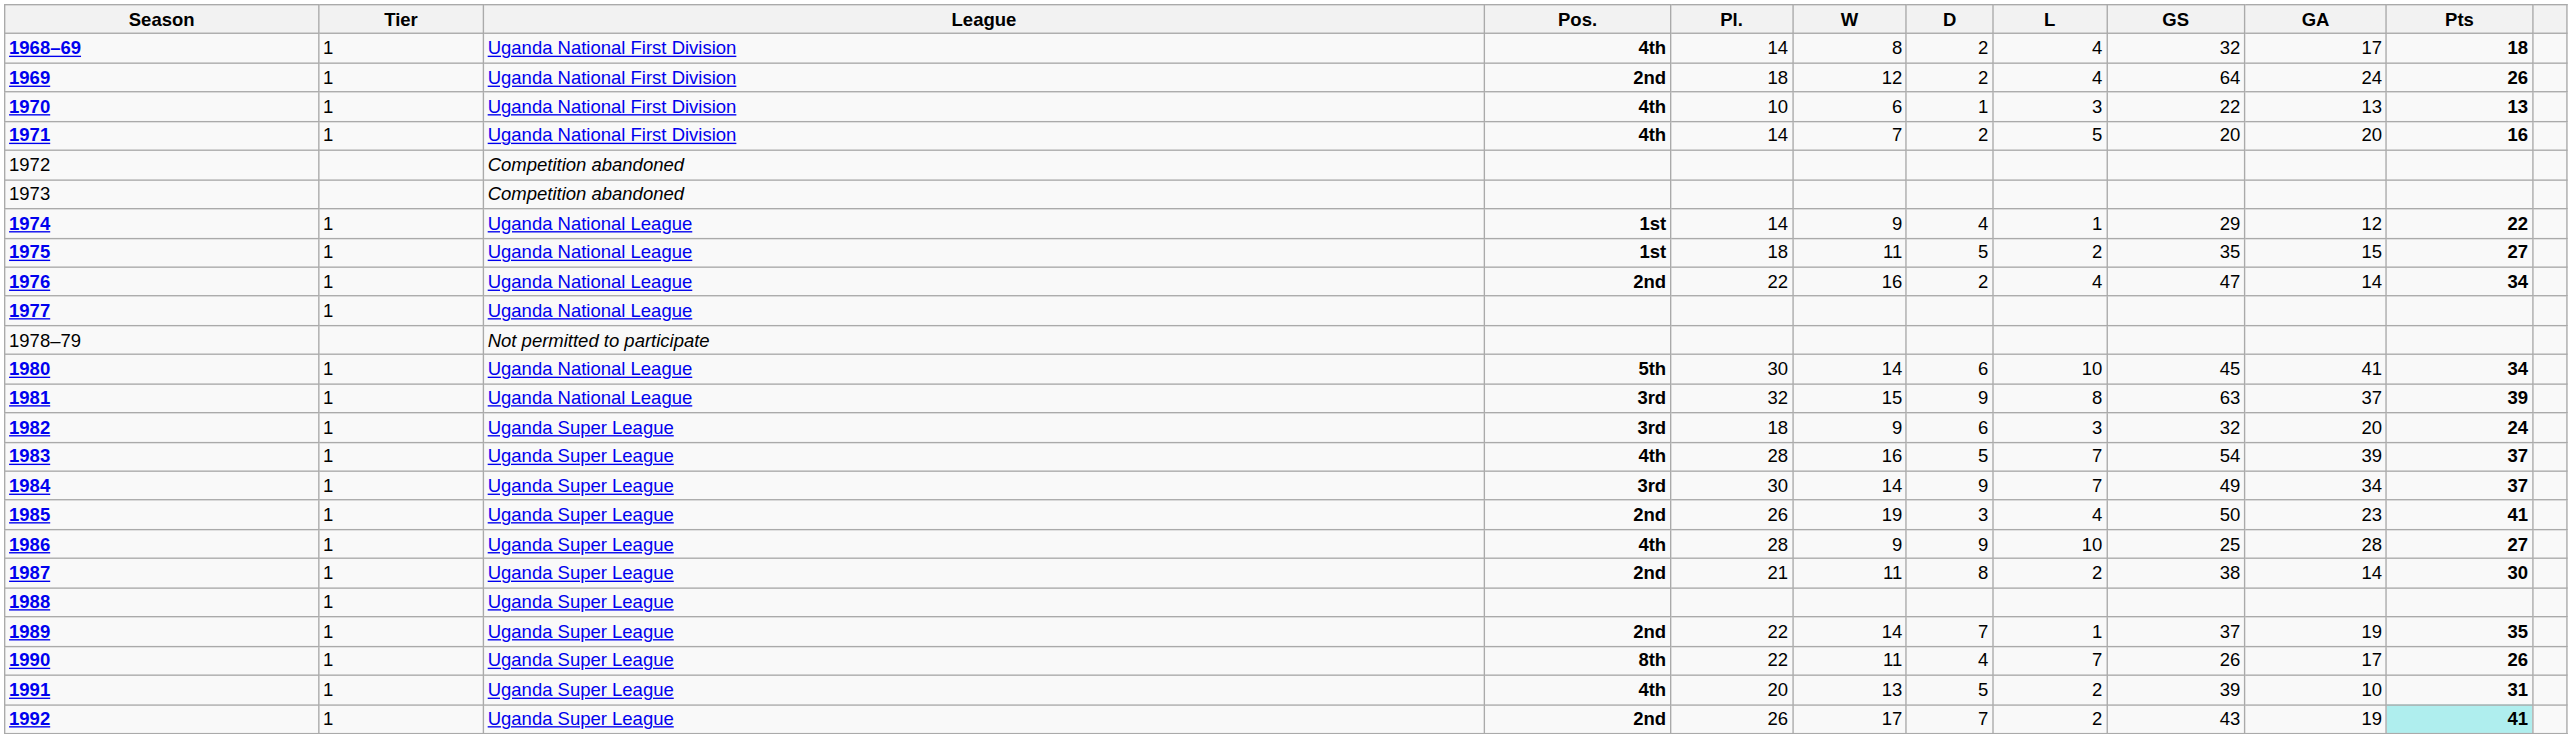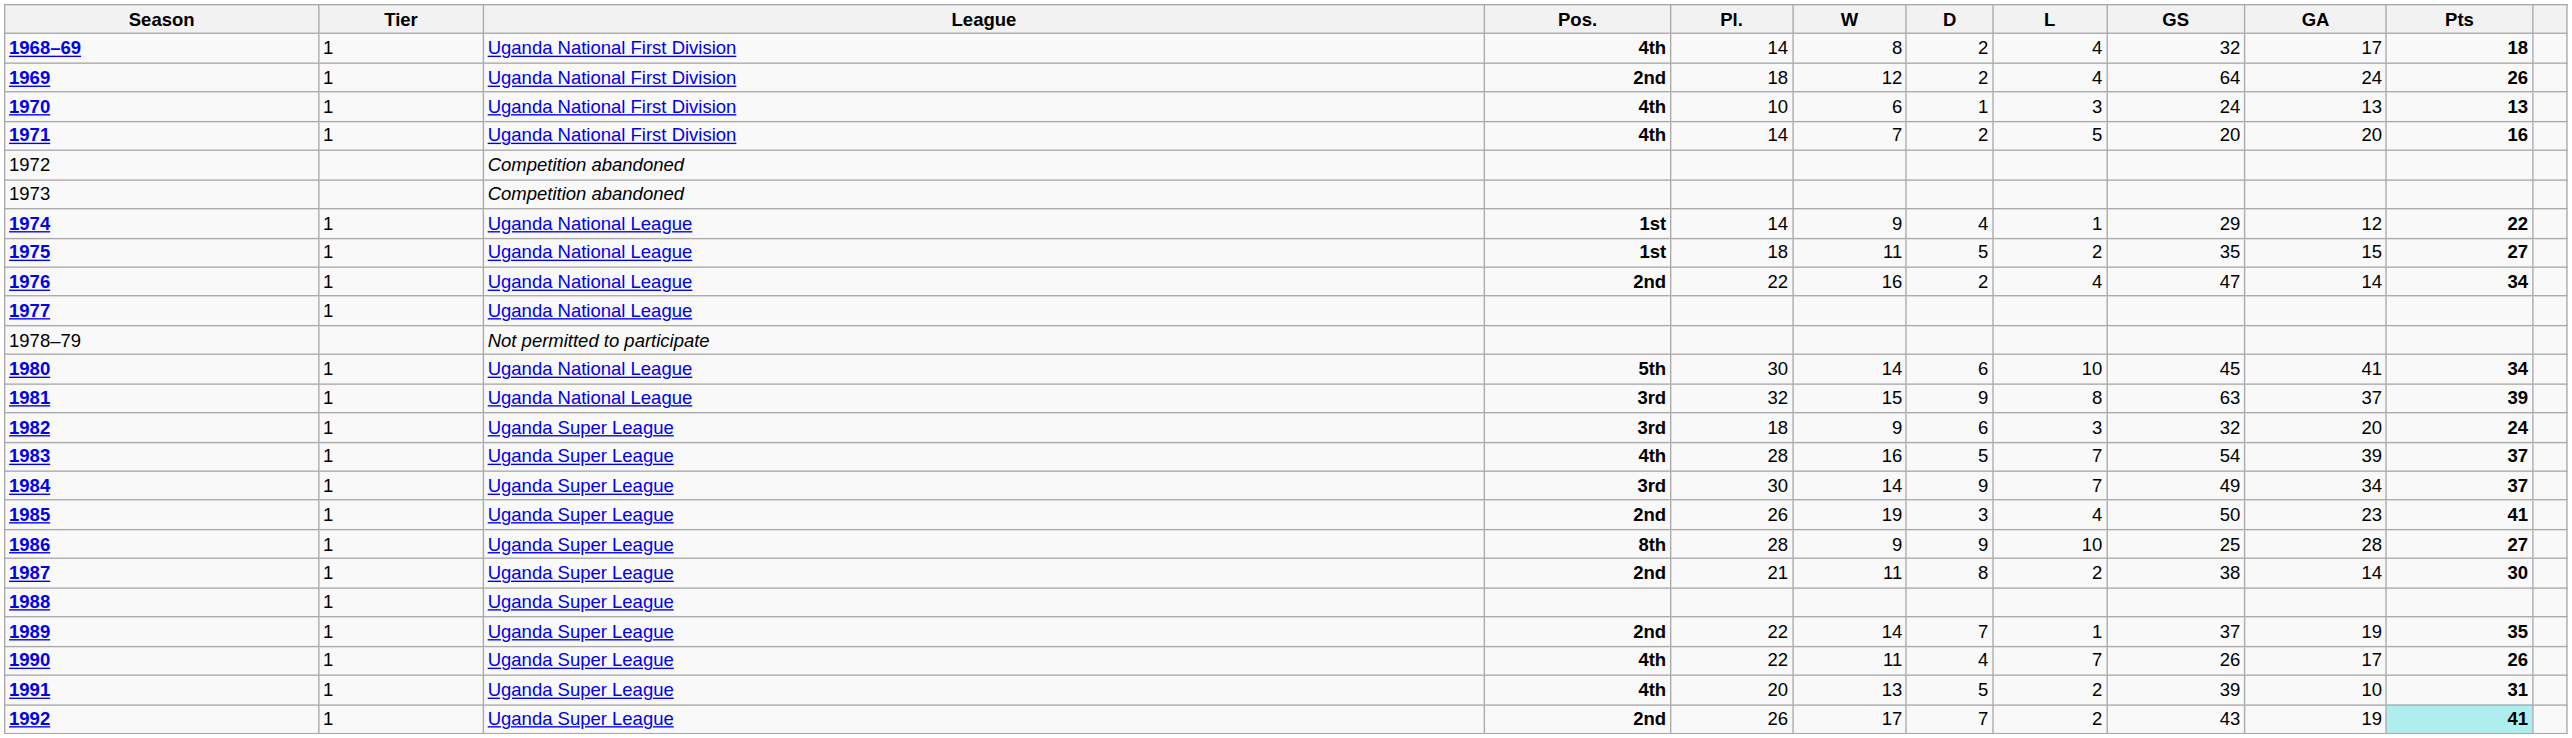 <table class="wikitable" style="width:95%; font-size:85%">
 <tr bgcolor="#efefef">
 <th>Season</th>
 <th>Tier</th>
 <th>League</th>
 <th>Pos.</th>
 <th>Pl.</th>
 <th>W</th>
 <th>D</th>
 <th>L</th>
 <th>GS</th>
 <th>GA</th>
 <th>Pts</th>
 <th></th>
 </tr>
 <tr>
 <td><strong><a href='#'>1968–69</a></strong></td>
 <td>1</td>
 <td><a href='#'>Uganda National First Division</a></td>
 <td align=right><strong>4th</strong></td>
 <td align=right>14</td>
 <td align=right>8</td>
 <td align=right>2</td>
 <td align=right>4</td>
 <td align=right>32</td>
 <td align=right>17</td>
 <td align=right><strong>18</strong></td>
 <td></td>
 </tr>
 <tr>
 <td><strong><a href='#'>1969</a></strong></td>
 <td>1</td>
 <td><a href='#'>Uganda National First Division</a></td>
 <td align=right><strong>2nd</strong></td>
 <td align=right>18</td>
 <td align=right>12</td>
 <td align=right>2</td>
 <td align=right>4</td>
 <td align=right>64</td>
 <td align=right>24</td>
 <td align=right><strong>26</strong></td>
 <td></td>
 </tr>
 <tr>
 <td><strong><a href='#'>1970</a></strong></td>
 <td>1</td>
 <td><a href='#'>Uganda National First Division</a></td>
 <td align=right><strong>4th</strong></td>
 <td align=right>10</td>
 <td align=right>6</td>
 <td align=right>1</td>
 <td align=right>3</td>
-<td align=right>22</td>
+<td align=right>24</td>
 <td align=right>13</td>
 <td align=right><strong>13</strong></td>
 <td></td>
 </tr>
 <tr>
 <td><strong><a href='#'>1971</a></strong></td>
 <td>1</td>
 <td><a href='#'>Uganda National First Division</a></td>
 <td align=right><strong>4th</strong></td>
 <td align=right>14</td>
 <td align=right>7</td>
 <td align=right>2</td>
 <td align=right>5</td>
 <td align=right>20</td>
 <td align=right>20</td>
 <td align=right><strong>16</strong></td>
 <td></td>
 </tr>
 <tr>
 <td><span>1972</span></td>
 <td></td>
 <td><em>Competition abandoned</em></td>
 <td align=right></td>
 <td align=right></td>
 <td align=right></td>
 <td align=right></td>
 <td align=right></td>
 <td align=right></td>
 <td align=right></td>
 <td align=right></td>
 <td></td>
 </tr>
 <tr>
 <td><span>1973</span></td>
 <td></td>
 <td><em>Competition abandoned</em></td>
 <td align=right></td>
 <td align=right></td>
 <td align=right></td>
 <td align=right></td>
 <td align=right></td>
 <td align=right></td>
 <td align=right></td>
 <td align=right></td>
 <td></td>
 </tr>
 <tr>
 <td><strong><a href='#'>1974</a></strong></td>
 <td>1</td>
 <td><a href='#'>Uganda National League</a></td>
 <td align=right><strong>1st</strong></td>
 <td align=right>14</td>
 <td align=right>9</td>
 <td align=right>4</td>
 <td align=right>1</td>
 <td align=right>29</td>
 <td align=right>12</td>
 <td align=right><strong>22</strong></td>
 <td></td>
 </tr>
 <tr>
 <td><strong><a href='#'>1975</a></strong></td>
 <td>1</td>
 <td><a href='#'>Uganda National League</a></td>
 <td align=right><strong>1st</strong></td>
 <td align=right>18</td>
 <td align=right>11</td>
 <td align=right>5</td>
 <td align=right>2</td>
 <td align=right>35</td>
 <td align=right>15</td>
 <td align=right><strong>27</strong></td>
 <td></td>
 </tr>
 <tr>
 <td><strong><a href='#'>1976</a></strong></td>
 <td>1</td>
 <td><a href='#'>Uganda National League</a></td>
 <td align=right><strong>2nd</strong></td>
 <td align=right>22</td>
 <td align=right>16</td>
 <td align=right>2</td>
 <td align=right>4</td>
 <td align=right>47</td>
 <td align=right>14</td>
 <td align=right><strong>34</strong></td>
 <td></td>
 </tr>
 <tr>
 <td><strong><a href='#'>1977</a></strong></td>
 <td>1</td>
 <td><a href='#'>Uganda National League</a></td>
 <td align=right></td>
 <td align=right></td>
 <td align=right></td>
 <td align=right></td>
 <td align=right></td>
 <td align=right></td>
 <td align=right></td>
 <td align=right></td>
 <td></td>
 </tr>
 <tr>
 <td><span>1978–79</span></td>
 <td></td>
 <td><span><em>Not permitted to participate</em></span></td>
 <td align=right></td>
 <td align=right></td>
 <td align=right></td>
 <td align=right></td>
 <td align=right></td>
 <td align=right></td>
 <td align=right></td>
 <td align=right></td>
 <td></td>
 </tr>
 <tr>
 <td><strong><a href='#'>1980</a></strong></td>
 <td>1</td>
 <td><a href='#'>Uganda National League</a></td>
 <td align=right><strong>5th</strong></td>
 <td align=right>30</td>
 <td align=right>14</td>
 <td align=right>6</td>
 <td align=right>10</td>
 <td align=right>45</td>
 <td align=right>41</td>
 <td align=right><strong>34</strong></td>
 <td></td>
 </tr>
 <tr>
 <td><strong><a href='#'>1981</a></strong></td>
 <td>1</td>
 <td><a href='#'>Uganda National League</a></td>
 <td align=right><strong>3rd</strong></td>
 <td align=right>32</td>
 <td align=right>15</td>
 <td align=right>9</td>
 <td align=right>8</td>
 <td align=right>63</td>
 <td align=right>37</td>
 <td align=right><strong>39</strong></td>
 <td></td>
 </tr>
 <tr>
 <td><strong><a href='#'>1982</a></strong></td>
 <td>1</td>
 <td><a href='#'>Uganda Super League</a></td>
 <td align=right><strong>3rd</strong></td>
 <td align=right>18</td>
 <td align=right>9</td>
 <td align=right>6</td>
 <td align=right>3</td>
 <td align=right>32</td>
 <td align=right>20</td>
 <td align=right><strong>24</strong></td>
 <td></td>
 </tr>
 <tr>
 <td><strong><a href='#'>1983</a></strong></td>
 <td>1</td>
 <td><a href='#'>Uganda Super League</a></td>
 <td align=right><strong>4th</strong></td>
 <td align=right>28</td>
 <td align=right>16</td>
 <td align=right>5</td>
 <td align=right>7</td>
 <td align=right>54</td>
 <td align=right>39</td>
 <td align=right><strong>37</strong></td>
 <td></td>
 </tr>
 <tr>
 <td><strong><a href='#'>1984</a></strong></td>
 <td>1</td>
 <td><a href='#'>Uganda Super League</a></td>
 <td align=right><strong>3rd</strong></td>
 <td align=right>30</td>
 <td align=right>14</td>
 <td align=right>9</td>
 <td align=right>7</td>
 <td align=right>49</td>
 <td align=right>34</td>
 <td align=right><strong>37</strong></td>
 <td></td>
 </tr>
 <tr>
 <td><strong><a href='#'>1985</a></strong></td>
 <td>1</td>
 <td><a href='#'>Uganda Super League</a></td>
 <td align=right><strong>2nd</strong></td>
 <td align=right>26</td>
 <td align=right>19</td>
 <td align=right>3</td>
 <td align=right>4</td>
 <td align=right>50</td>
 <td align=right>23</td>
 <td align=right><strong>41</strong></td>
 <td></td>
 </tr>
 <tr>
 <td><strong><a href='#'>1986</a></strong></td>
 <td>1</td>
 <td><a href='#'>Uganda Super League</a></td>
-<td align=right><strong>4th</strong></td>
+<td align=right><strong>8th</strong></td>
 <td align=right>28</td>
 <td align=right>9</td>
 <td align=right>9</td>
 <td align=right>10</td>
 <td align=right>25</td>
 <td align=right>28</td>
 <td align=right><strong>27</strong></td>
 <td></td>
 </tr>
 <tr>
 <td><strong><a href='#'>1987</a></strong></td>
 <td>1</td>
 <td><a href='#'>Uganda Super League</a></td>
 <td align=right><strong>2nd</strong></td>
 <td align=right>21</td>
 <td align=right>11</td>
 <td align=right>8</td>
 <td align=right>2</td>
 <td align=right>38</td>
 <td align=right>14</td>
 <td align=right><strong>30</strong></td>
 <td></td>
 </tr>
 <tr>
 <td><strong><a href='#'>1988</a></strong></td>
 <td>1</td>
 <td><a href='#'>Uganda Super League</a></td>
 <td align=right></td>
 <td align=right></td>
 <td align=right></td>
 <td align=right></td>
 <td align=right></td>
 <td align=right></td>
 <td align=right></td>
 <td align=right></td>
 <td></td>
 </tr>
 <tr>
 <td><strong><a href='#'>1989</a></strong></td>
 <td>1</td>
 <td><a href='#'>Uganda Super League</a></td>
 <td align=right><strong>2nd</strong></td>
 <td align=right>22</td>
 <td align=right>14</td>
 <td align=right>7</td>
 <td align=right>1</td>
 <td align=right>37</td>
 <td align=right>19</td>
 <td align=right><strong>35</strong></td>
 <td></td>
 </tr>
 <tr>
 <td><strong><a href='#'>1990</a></strong></td>
 <td>1</td>
 <td><a href='#'>Uganda Super League</a></td>
-<td align=right><strong>8th</strong></td>
+<td align=right><strong>4th</strong></td>
 <td align=right>22</td>
 <td align=right>11</td>
 <td align=right>4</td>
 <td align=right>7</td>
 <td align=right>26</td>
 <td align=right>17</td>
 <td align=right><strong>26</strong></td>
 <td></td>
 </tr>
 <tr>
 <td><strong><a href='#'>1991</a></strong></td>
 <td>1</td>
 <td><a href='#'>Uganda Super League</a></td>
 <td align=right><strong>4th</strong></td>
 <td align=right>20</td>
 <td align=right>13</td>
 <td align=right>5</td>
 <td align=right>2</td>
 <td align=right>39</td>
 <td align=right>10</td>
 <td align=right><strong>31</strong></td>
 <td></td>
 </tr>
 <tr>
 <td><strong><a href='#'>1992</a></strong></td>
 <td>1</td>
 <td><a href='#'>Uganda Super League</a></td>
 <td align=right><strong>2nd</strong></td>
 <td align=right>26</td>
 <td align=right>17</td>
 <td align=right>7</td>
 <td align=right>2</td>
 <td align=right>43</td>
 <td align=right>19</td>
 <td align=right style="background: paleturquoise;"><strong>41</strong></td>
 <td></td>
 </tr>
 <tr>
 </tr>
 </table>
